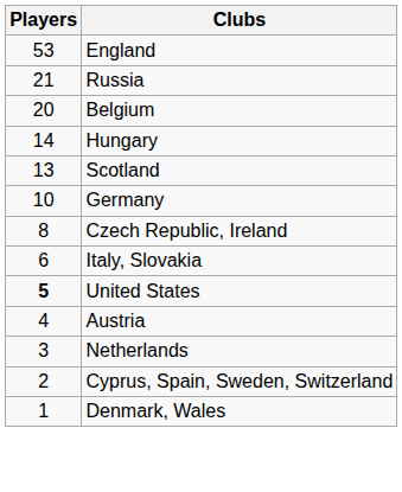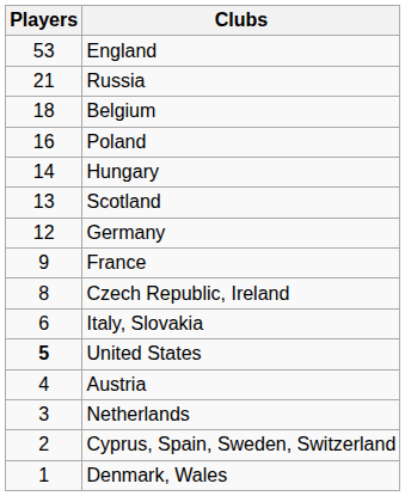 <table class="wikitable">
 <tr>
 <th>Players</th>
 <th>Clubs</th>
 </tr>
 <tr>
 <td align="center">53</td>
 <td> England</td>
 </tr>
 <tr>
 <td align="center">21</td>
 <td> Russia</td>
 </tr>
 <tr>
-<td align="center">20</td>
+<td align="center">18</td>
 <td> Belgium</td>
+</tr>
+<tr>
+<td align="center">16</td>
+<td> Poland</td>
 </tr>
 <tr>
 <td align="center">14</td>
 <td> Hungary</td>
 </tr>
 <tr>
 <td align="center">13</td>
 <td> Scotland</td>
 </tr>
 <tr>
-<td align="center">10</td>
+<td align="center">12</td>
 <td> Germany</td>
+</tr>
+<tr>
+<td align="center">9</td>
+<td> France</td>
 </tr>
 <tr>
 <td align="center">8</td>
 <td> Czech Republic,  Ireland</td>
 </tr>
 <tr>
 <td align="center">6</td>
 <td> Italy,  Slovakia</td>
 </tr>
 <tr>
 <td align="center"><strong>5</strong></td>
 <td> United States</td>
 </tr>
 <tr>
 <td align="center">4</td>
 <td> Austria</td>
 </tr>
 <tr>
 <td align="center">3</td>
 <td> Netherlands</td>
 </tr>
 <tr>
 <td align="center">2</td>
 <td> Cyprus,  Spain,  Sweden,  Switzerland</td>
 </tr>
 <tr>
 <td align="center">1</td>
 <td> Denmark,  Wales</td>
 </tr>
 </table>
